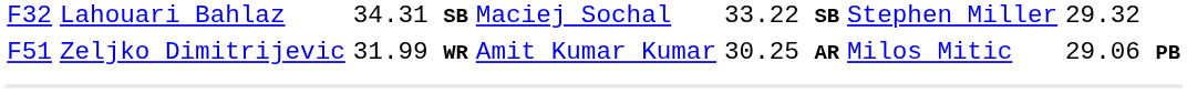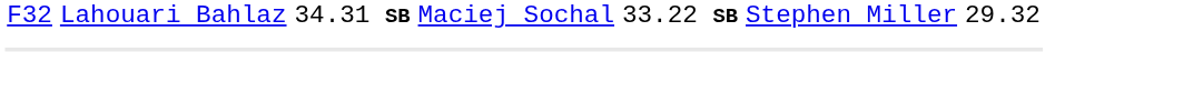 <table>
 <tr>
 <td><a href='#'>F32</a></td>
 <td><a href='#'>Lahouari Bahlaz</a><br></td>
 <td>34.31 <small><strong>SB</strong></small></td>
 <td><a href='#'>Maciej Sochal</a><br></td>
 <td>33.22 <small><strong>SB</strong></small></td>
 <td><a href='#'>Stephen Miller</a><br></td>
 <td>29.32</td>
 </tr>
 <tr>
-<td><a href='#'>F51</a></td>
-<td><a href='#'>Zeljko Dimitrijevic</a><br></td>
-<td>31.99 <small><strong>WR</strong></small></td>
-<td><a href='#'>Amit Kumar Kumar</a><br></td>
-<td>30.25 <small><strong>AR</strong></small></td>
-<td><a href='#'>Milos Mitic</a><br></td>
-<td>29.06 <small><strong>PB</strong></small></td>
-</tr>
-<tr>
 <td colspan=7></td>
 </tr>
 <tr>
 </tr>
 <tr bgcolor= e8e8e8>
 <td colspan=7></td>
 </tr>
 </table>
